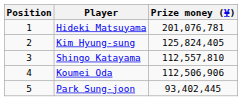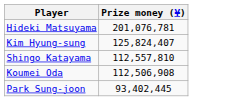 <table class="wikitable">
 <tr>
-<th>Position</th>
 <th>Player</th>
 <th>Prize money (<a href='#'>¥</a>)</th>
 </tr>
 <tr>
-<td align=center>1</td>
 <td> <a href='#'>Hideki Matsuyama</a></td>
 <td align=center>201,076,781</td>
 </tr>
 <tr>
-<td align=center>2</td>
 <td> <a href='#'>Kim Hyung-sung</a></td>
-<td align=center>125,824,405</td>
+<td align=center>125,824,407</td>
 </tr>
 <tr>
-<td align=center>3</td>
 <td> <a href='#'>Shingo Katayama</a></td>
 <td align=center>112,557,810</td>
 </tr>
 <tr>
-<td align=center>4</td>
 <td> <a href='#'>Koumei Oda</a></td>
-<td align=center>112,506,906</td>
+<td align=center>112,506,908</td>
 </tr>
 <tr>
-<td align=center>5</td>
 <td> <a href='#'>Park Sung-joon</a></td>
 <td align=center>93,402,445</td>
 </tr>
 </table>
